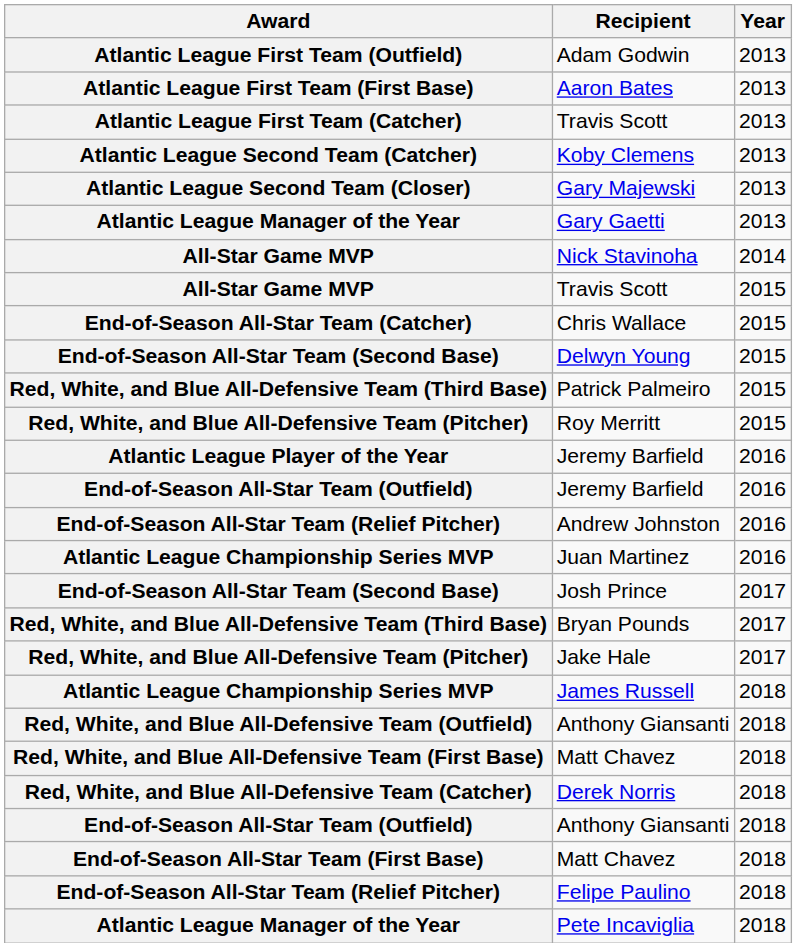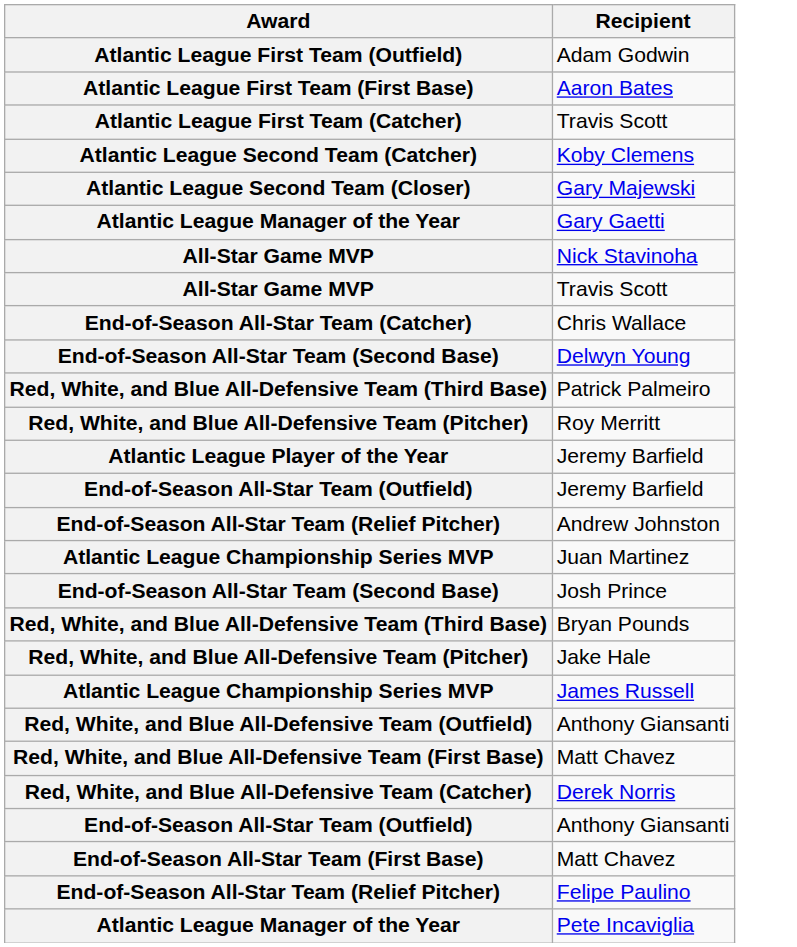 <table class="wikitable plainrowheaders">
 <tr>
 <th scope"col">Award</th>
 <th scope"col">Recipient</th>
-<th scope"col">Year</th>
 </tr>
 <tr>
 <th scope="row">Atlantic League First Team (Outfield)</th>
 <td>Adam Godwin</td>
-<td>2013</td>
 </tr>
 <tr>
 <th scope="row">Atlantic League First Team (First Base)</th>
 <td><a href='#'>Aaron Bates</a></td>
-<td>2013</td>
 </tr>
 <tr>
 <th scope="row">Atlantic League First Team (Catcher)</th>
 <td>Travis Scott</td>
-<td>2013</td>
 </tr>
 <tr>
 <th scope="row">Atlantic League Second Team (Catcher)</th>
 <td><a href='#'>Koby Clemens</a></td>
-<td>2013</td>
 </tr>
 <tr>
 <th scope="row">Atlantic League Second Team (Closer)</th>
 <td><a href='#'>Gary Majewski</a></td>
-<td>2013</td>
 </tr>
 <tr>
 <th scope="row">Atlantic League Manager of the Year</th>
 <td><a href='#'>Gary Gaetti</a></td>
-<td>2013</td>
 </tr>
 <tr>
 <th scope="row">All-Star Game MVP</th>
 <td><a href='#'>Nick Stavinoha</a></td>
-<td>2014</td>
 </tr>
 <tr>
 <th scope="row">All-Star Game MVP</th>
 <td>Travis Scott</td>
-<td>2015</td>
 </tr>
 <tr>
 <th scope="row">End-of-Season All-Star Team (Catcher)</th>
 <td>Chris Wallace</td>
-<td>2015</td>
 </tr>
 <tr>
 <th scope="row">End-of-Season All-Star Team (Second Base)</th>
 <td><a href='#'>Delwyn Young</a></td>
-<td>2015</td>
 </tr>
 <tr>
 <th scope="row">Red, White, and Blue All-Defensive Team (Third Base)</th>
 <td>Patrick Palmeiro</td>
-<td>2015</td>
 </tr>
 <tr>
 <th scope="row">Red, White, and Blue All-Defensive Team (Pitcher)</th>
 <td>Roy Merritt</td>
-<td>2015</td>
 </tr>
 <tr>
 <th scope="row">Atlantic League Player of the Year</th>
 <td>Jeremy Barfield</td>
-<td>2016</td>
 </tr>
 <tr>
 <th scope="row">End-of-Season All-Star Team (Outfield)</th>
 <td>Jeremy Barfield</td>
-<td>2016</td>
 </tr>
 <tr>
 <th scope="row">End-of-Season All-Star Team (Relief Pitcher)</th>
 <td>Andrew Johnston</td>
-<td>2016</td>
 </tr>
 <tr>
 <th scope="row">Atlantic League Championship Series MVP</th>
 <td>Juan Martinez</td>
-<td>2016</td>
 </tr>
 <tr>
 <th scope="row">End-of-Season All-Star Team (Second Base)</th>
 <td>Josh Prince</td>
-<td>2017</td>
 </tr>
 <tr>
 <th scope="row">Red, White, and Blue All-Defensive Team (Third Base)</th>
 <td>Bryan Pounds</td>
-<td>2017</td>
 </tr>
 <tr>
 <th scope="row">Red, White, and Blue All-Defensive Team (Pitcher)</th>
 <td>Jake Hale</td>
-<td>2017</td>
 </tr>
 <tr>
 <th scope="row">Atlantic League Championship Series MVP</th>
 <td><a href='#'>James Russell</a></td>
-<td>2018</td>
 </tr>
 <tr>
 <th scope="row">Red, White, and Blue All-Defensive Team (Outfield)</th>
 <td>Anthony Giansanti</td>
-<td>2018</td>
 </tr>
 <tr>
 <th scope="row">Red, White, and Blue All-Defensive Team (First Base)</th>
 <td>Matt Chavez</td>
-<td>2018</td>
 </tr>
 <tr>
 <th scope="row">Red, White, and Blue All-Defensive Team (Catcher)</th>
 <td><a href='#'>Derek Norris</a></td>
-<td>2018</td>
 </tr>
 <tr>
 <th scope="row">End-of-Season All-Star Team (Outfield)</th>
 <td>Anthony Giansanti</td>
-<td>2018</td>
 </tr>
 <tr>
 <th scope="row">End-of-Season All-Star Team (First Base)</th>
 <td>Matt Chavez</td>
-<td>2018</td>
 </tr>
 <tr>
 <th scope="row">End-of-Season All-Star Team (Relief Pitcher)</th>
 <td><a href='#'>Felipe Paulino</a></td>
-<td>2018</td>
 </tr>
 <tr>
 <th scope="row">Atlantic League Manager of the Year</th>
 <td><a href='#'>Pete Incaviglia</a></td>
-<td>2018</td>
 </tr>
 </table>
